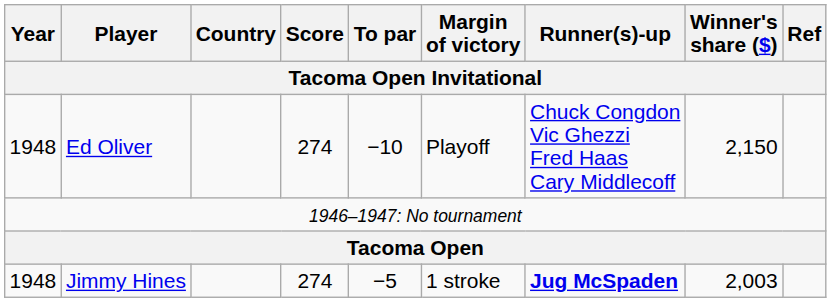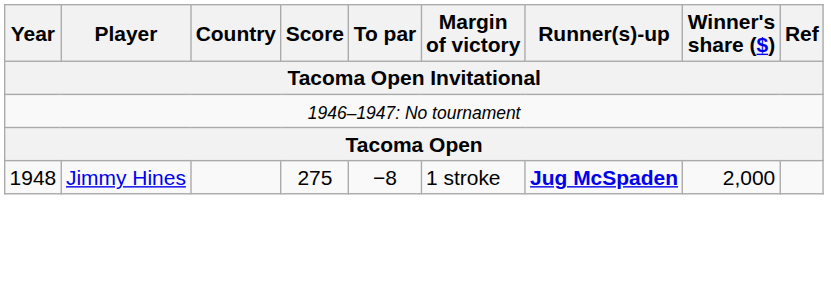 <table class="wikitable" style="font-size:95%">
 <tr>
 <th>Year</th>
 <th>Player</th>
 <th>Country</th>
 <th>Score</th>
 <th>To par</th>
 <th>Margin<br>of victory</th>
 <th>Runner(s)-up</th>
 <th>Winner's<br>share (<a href='#'>$</a>)</th>
 <th>Ref</th>
 </tr>
 <tr>
 <th colspan=9>Tacoma Open Invitational</th>
 </tr>
 <tr>
-<td>1948</td>
-<td><a href='#'>Ed Oliver</a></td>
-<td></td>
-<td align=center>274</td>
-<td align=center>−10</td>
-<td>Playoff</td>
-<td> <a href='#'>Chuck Congdon</a><br> <a href='#'>Vic Ghezzi</a><br> <a href='#'>Fred Haas</a><br> <a href='#'>Cary Middlecoff</a></td>
-<td align=right>2,150</td>
-<td></td>
-</tr>
-<tr>
 <td colspan=9 align=center><small><em>1946–1947: No tournament</em></small></td>
 </tr>
 <tr>
 <th colspan=9>Tacoma Open</th>
 </tr>
 <tr>
 <td>1948</td>
 <td><a href='#'>Jimmy Hines</a></td>
 <td></td>
-<td align=center>274</td>
-<td align=center>−5</td>
+<td align=center>275</td>
+<td align=center>−8</td>
 <td>1 stroke</td>
 <td><strong> <a href='#'>Jug McSpaden</a></strong></td>
-<td align=right>2,003</td>
+<td align=right>2,000</td>
 <td></td>
 </tr>
 </table>
